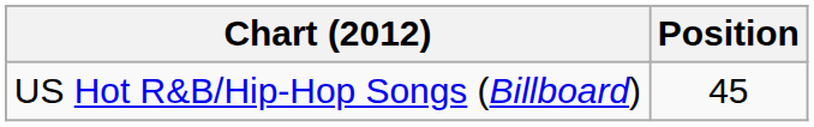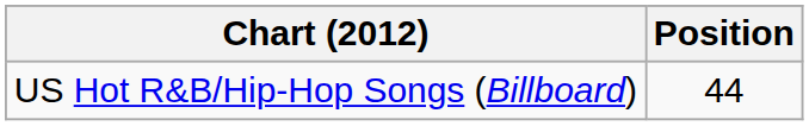 <table class="wikitable">
 <tr>
 <th scope="col">Chart (2012)</th>
 <th scope="col">Position</th>
 </tr>
 <tr>
 <td>US <a href='#'>Hot R&B/Hip-Hop Songs</a> (<em><a href='#'>Billboard</a></em>)</td>
-<td style="text-align:center;">45</td>
+<td style="text-align:center;">44</td>
 </tr>
 </table>
